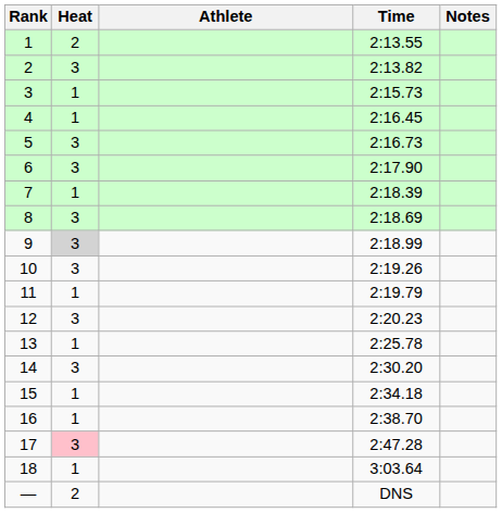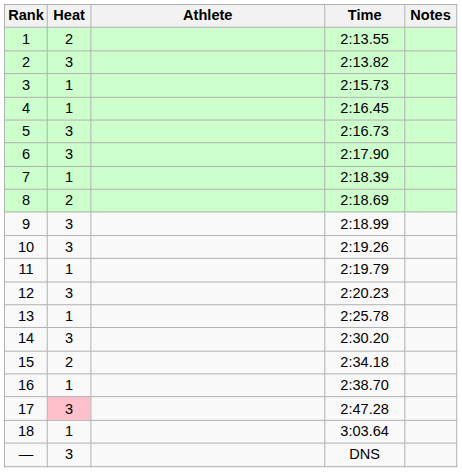 <table class="wikitable" style="text-align:center">
 <tr>
 <th width=40>Rank</th>
 <th width=40>Heat</th>
 <th width=250>Athlete</th>
 <th width=80>Time</th>
 <th width=50>Notes</th>
 </tr>
 <tr bgcolor=ccffcc>
 <td>1</td>
 <td>2</td>
 <td align=left></td>
 <td>2:13.55</td>
 <td></td>
 </tr>
 <tr bgcolor=ccffcc>
 <td>2</td>
 <td>3</td>
 <td align=left></td>
 <td>2:13.82</td>
 <td></td>
 </tr>
 <tr bgcolor=ccffcc>
 <td>3</td>
 <td>1</td>
 <td align=left></td>
 <td>2:15.73</td>
 <td></td>
 </tr>
 <tr bgcolor=ccffcc>
 <td>4</td>
 <td>1</td>
 <td align=left></td>
 <td>2:16.45</td>
 <td></td>
 </tr>
 <tr bgcolor=ccffcc>
 <td>5</td>
 <td>3</td>
 <td align=left></td>
 <td>2:16.73</td>
 <td></td>
 </tr>
 <tr bgcolor=ccffcc>
 <td>6</td>
 <td>3</td>
 <td align=left></td>
 <td>2:17.90</td>
 <td></td>
 </tr>
 <tr bgcolor=ccffcc>
 <td>7</td>
 <td>1</td>
 <td align=left></td>
 <td>2:18.39</td>
 <td></td>
 </tr>
 <tr bgcolor=ccffcc>
 <td>8</td>
-<td>3</td>
+<td>2</td>
 <td align=left></td>
 <td>2:18.69</td>
 <td></td>
 </tr>
 <tr>
 <td>9</td>
-<td style="background: lightgrey;">3</td>
+<td>3</td>
 <td align=left></td>
 <td>2:18.99</td>
 <td></td>
 </tr>
 <tr>
 <td>10</td>
 <td>3</td>
 <td align=left></td>
 <td>2:19.26</td>
 <td></td>
 </tr>
 <tr>
 <td>11</td>
 <td>1</td>
 <td align=left></td>
 <td>2:19.79</td>
 <td></td>
 </tr>
 <tr>
 <td>12</td>
 <td>3</td>
 <td align=left></td>
 <td>2:20.23</td>
 <td></td>
 </tr>
 <tr>
 <td>13</td>
 <td>1</td>
 <td align=left></td>
 <td>2:25.78</td>
 <td></td>
 </tr>
 <tr>
 <td>14</td>
 <td>3</td>
 <td align=left></td>
 <td>2:30.20</td>
 <td></td>
 </tr>
 <tr>
 <td>15</td>
-<td>1</td>
+<td>2</td>
 <td align=left></td>
 <td>2:34.18</td>
 <td></td>
 </tr>
 <tr>
 <td>16</td>
 <td>1</td>
 <td align=left></td>
 <td>2:38.70</td>
 <td></td>
 </tr>
 <tr>
 <td>17</td>
 <td style="background: pink;">3</td>
 <td align=left></td>
 <td>2:47.28</td>
 <td></td>
 </tr>
 <tr>
 <td>18</td>
 <td>1</td>
 <td align=left></td>
 <td>3:03.64</td>
 <td></td>
 </tr>
 <tr>
 <td>—</td>
-<td>2</td>
+<td>3</td>
 <td align=left></td>
 <td>DNS</td>
 <td></td>
 </tr>
 </table>
